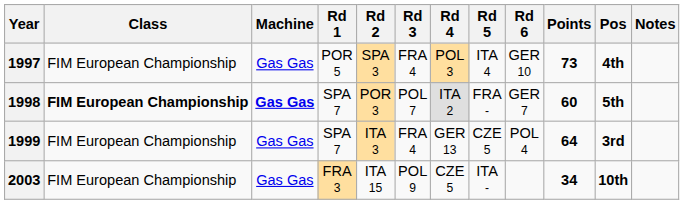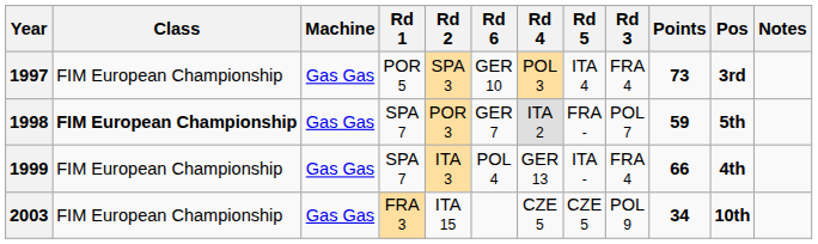 <table class="wikitable" style="font-size: 85%; text-align:center">
 <tr valign="top">
 <th valign="middle">Year</th>
 <th valign="middle">Class</th>
 <th valign="middle">Machine</th>
 <th>Rd<br>1</th>
 <th>Rd<br>2</th>
-<th>Rd<br>3</th>
+<th>Rd<br>6</th>
 <th>Rd<br>4</th>
 <th>Rd<br>5</th>
-<th>Rd<br>6</th>
+<th>Rd<br>3</th>
 <th valign="middle">Points</th>
 <th valign="middle">Pos</th>
 <th valign="middle">Notes</th>
 </tr>
 <tr>
 <th>1997</th>
 <td align="left">FIM European Championship</td>
 <td><a href='#'>Gas Gas</a></td>
 <td>POR<br><small>5</small></td>
 <td style="background:#FFDF9F;">SPA<br><small>3</small></td>
-<td>FRA<br><small>4</small></td>
+<td>GER<br><small>10</small></td>
 <td style="background:#FFDF9F;">POL<br><small>3</small></td>
 <td>ITA<br><small>4</small></td>
-<td>GER<br><small>10</small></td>
+<td>FRA<br><small>4</small></td>
 <td><strong>73</strong></td>
-<td><strong> 4th</strong></td>
+<td><strong>3rd</strong></td>
 <td></td>
 </tr>
 <tr>
 <th>1998</th>
 <td align="left"><strong>FIM European Championship</strong></td>
-<td><strong><a href='#'>Gas Gas</a></strong></td>
+<td><a href='#'>Gas Gas</a></td>
 <td>SPA<br><small>7</small></td>
 <td style="background:#FFDF9F;">POR<br><small>3</small></td>
-<td>POL<br><small>7</small></td>
+<td>GER<br><small>7</small></td>
 <td style="background:#DFDFDF;">ITA<br><small>2</small></td>
 <td>FRA<br><small>-</small></td>
-<td>GER<br><small>7</small></td>
-<td><strong>60</strong></td>
+<td>POL<br><small>7</small></td>
+<td><strong>59</strong></td>
 <td><strong>5th</strong></td>
 <td></td>
 </tr>
 <tr>
 <th>1999</th>
 <td align="left">FIM European Championship</td>
 <td><a href='#'>Gas Gas</a></td>
 <td>SPA<br><small>7</small></td>
 <td style="background:#FFDF9F;">ITA<br><small>3</small></td>
+<td>POL<br><small>4</small></td>
+<td>GER<br><small>13</small></td>
+<td>ITA<br><small>-</small></td>
 <td>FRA<br><small>4</small></td>
-<td>GER<br><small>13</small></td>
-<td>CZE<br><small>5</small></td>
-<td>POL<br><small>4</small></td>
-<td><strong>64</strong></td>
-<td><strong>3rd</strong></td>
+<td><strong>66</strong></td>
+<td><strong> 4th</strong></td>
 <td></td>
 </tr>
 <tr>
 <th>2003</th>
 <td align="left">FIM European Championship</td>
 <td><a href='#'>Gas Gas</a></td>
 <td style="background:#FFDF9F;">FRA<br><small>3</small></td>
 <td>ITA<br><small>15</small></td>
+<td></td>
+<td>CZE<br><small>5</small></td>
+<td>CZE<br><small>5</small></td>
 <td>POL<br><small>9</small></td>
-<td>CZE<br><small>5</small></td>
-<td>ITA<br><small>-</small></td>
-<td></td>
 <td><strong>34</strong></td>
 <td><strong>10th</strong></td>
 <td></td>
 </tr>
 </table>
